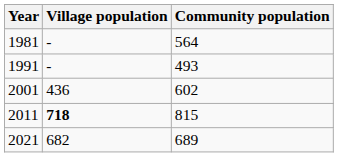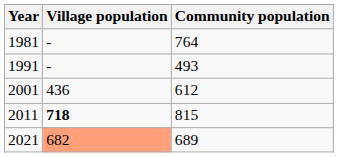 <table class=wikitable>
 <tr>
 <th>Year</th>
 <th>Village population</th>
 <th>Community population</th>
 </tr>
 <tr>
 <td>1981</td>
 <td>-</td>
-<td>564</td>
+<td>764</td>
 </tr>
 <tr>
 <td>1991</td>
 <td>-</td>
 <td>493</td>
 </tr>
 <tr>
 <td>2001</td>
 <td>436</td>
-<td>602</td>
+<td>612</td>
 </tr>
 <tr>
 <td>2011</td>
 <td><strong>718</strong></td>
 <td>815</td>
 </tr>
 <tr>
 <td>2021</td>
-<td>682</td>
+<td style="background: lightsalmon;">682</td>
 <td>689</td>
 </tr>
 </table>
